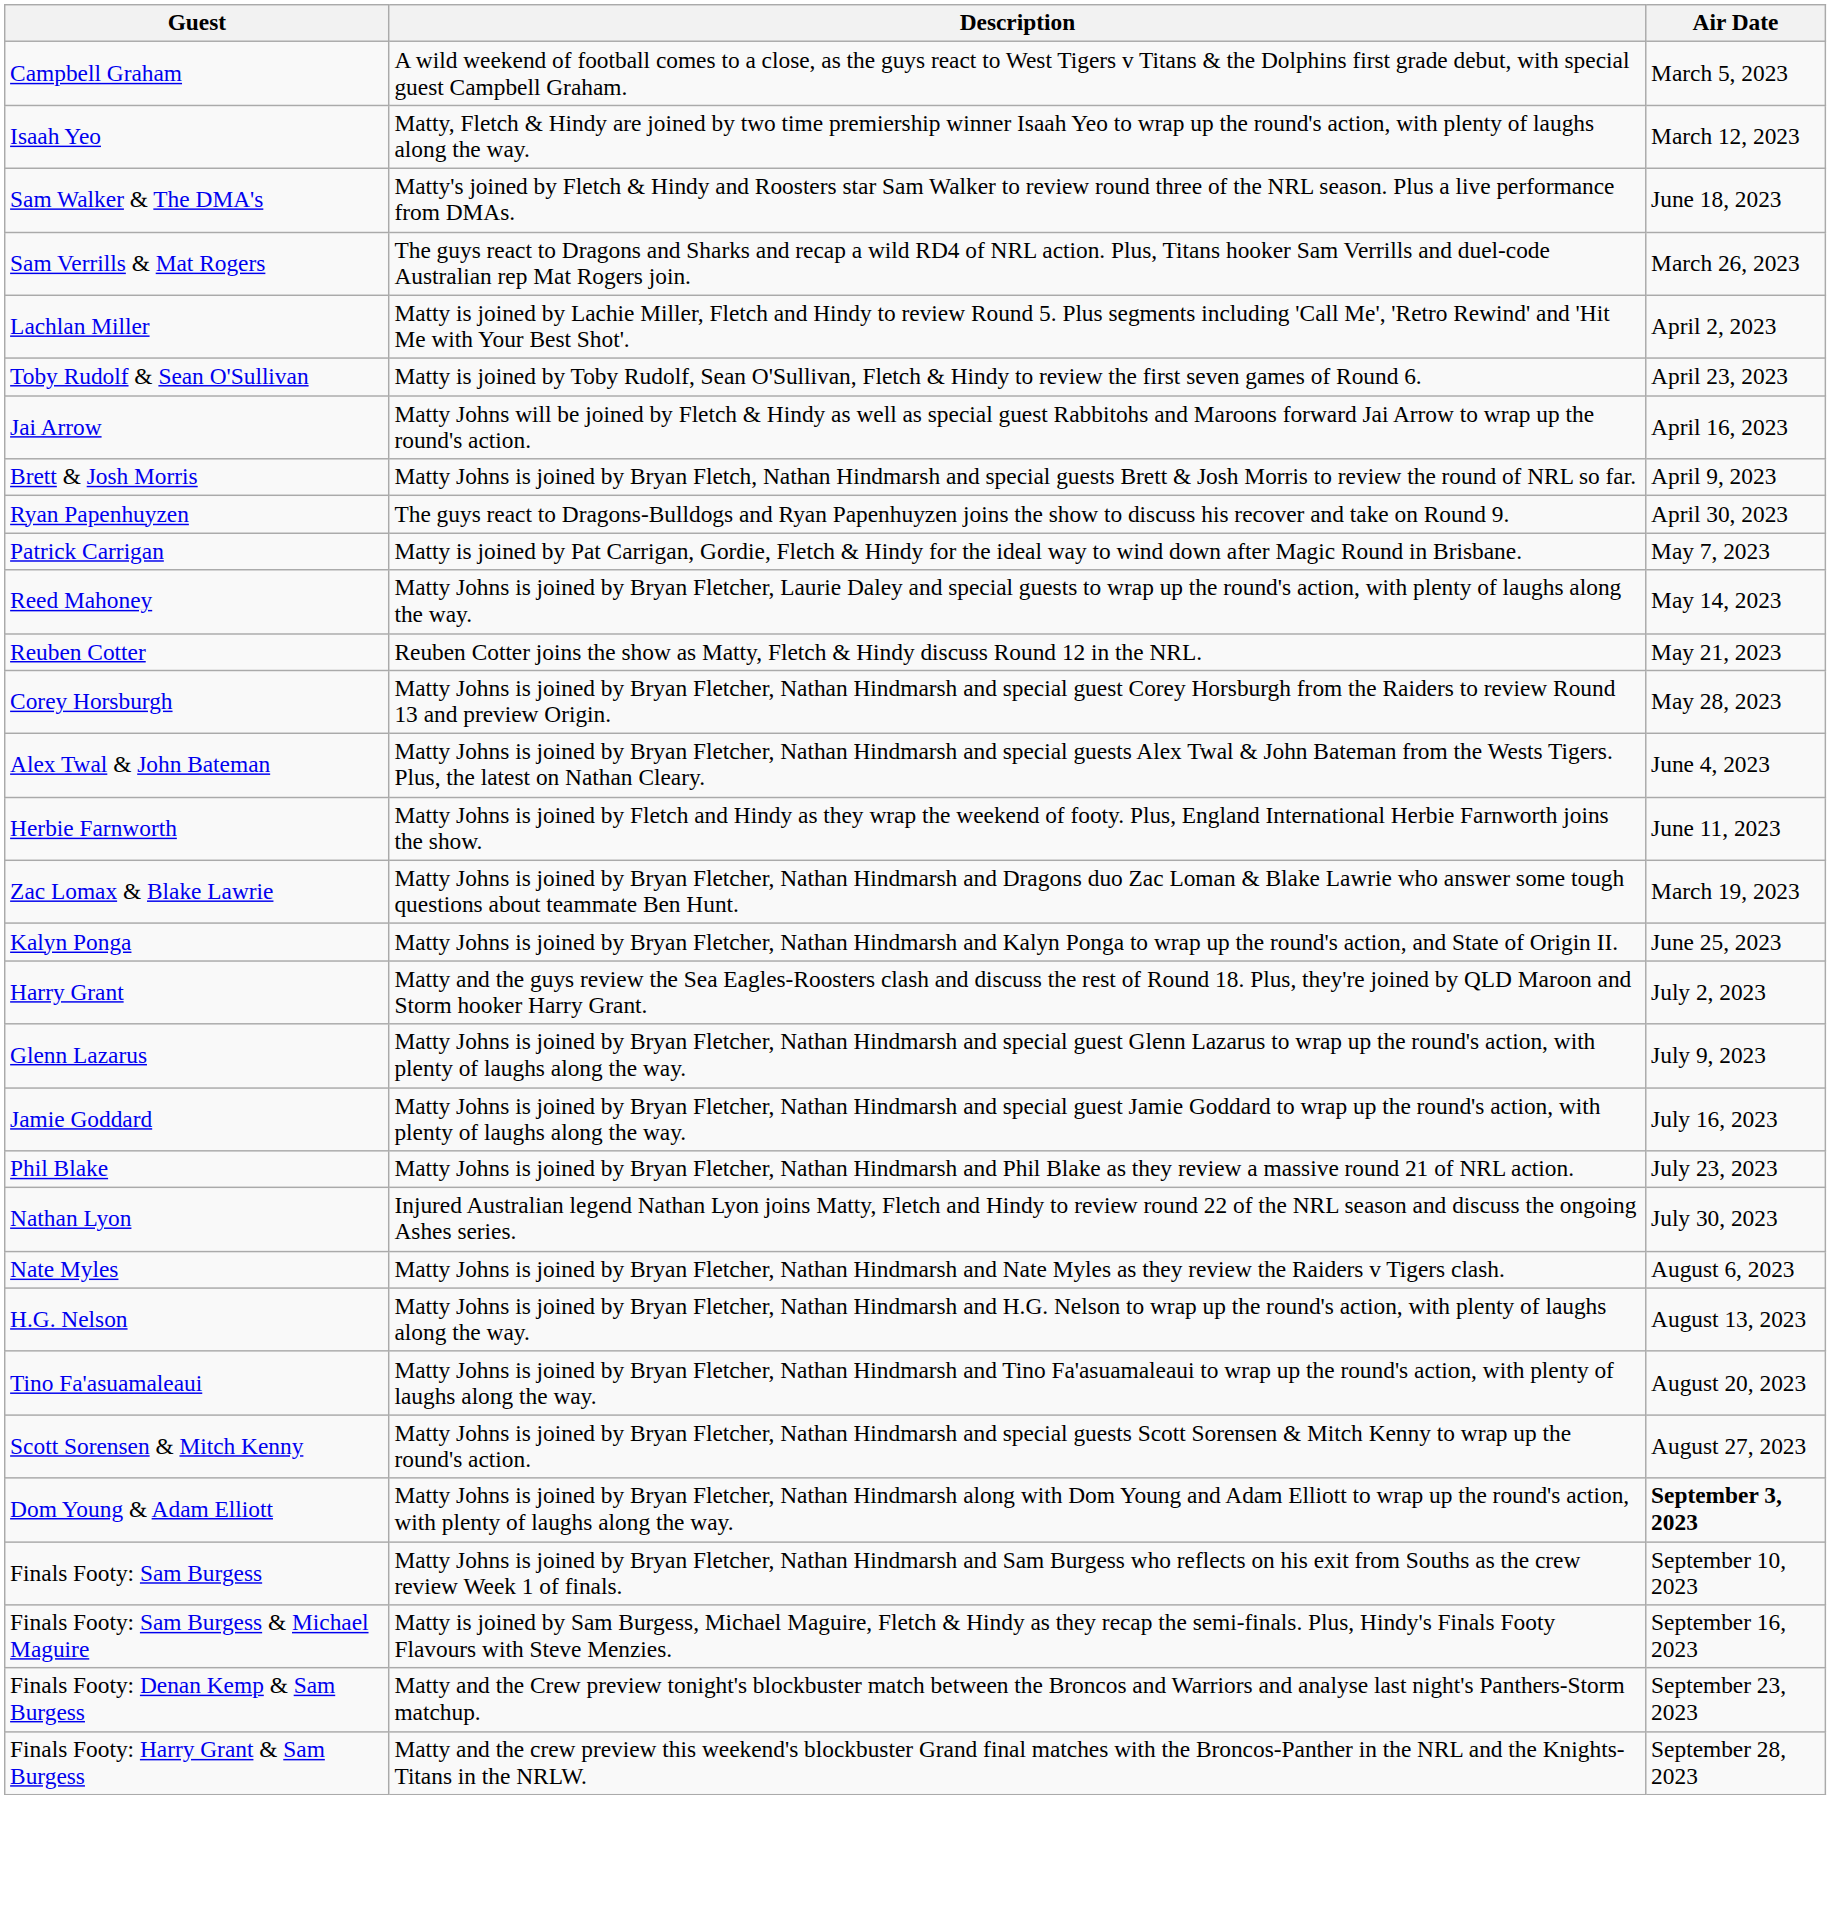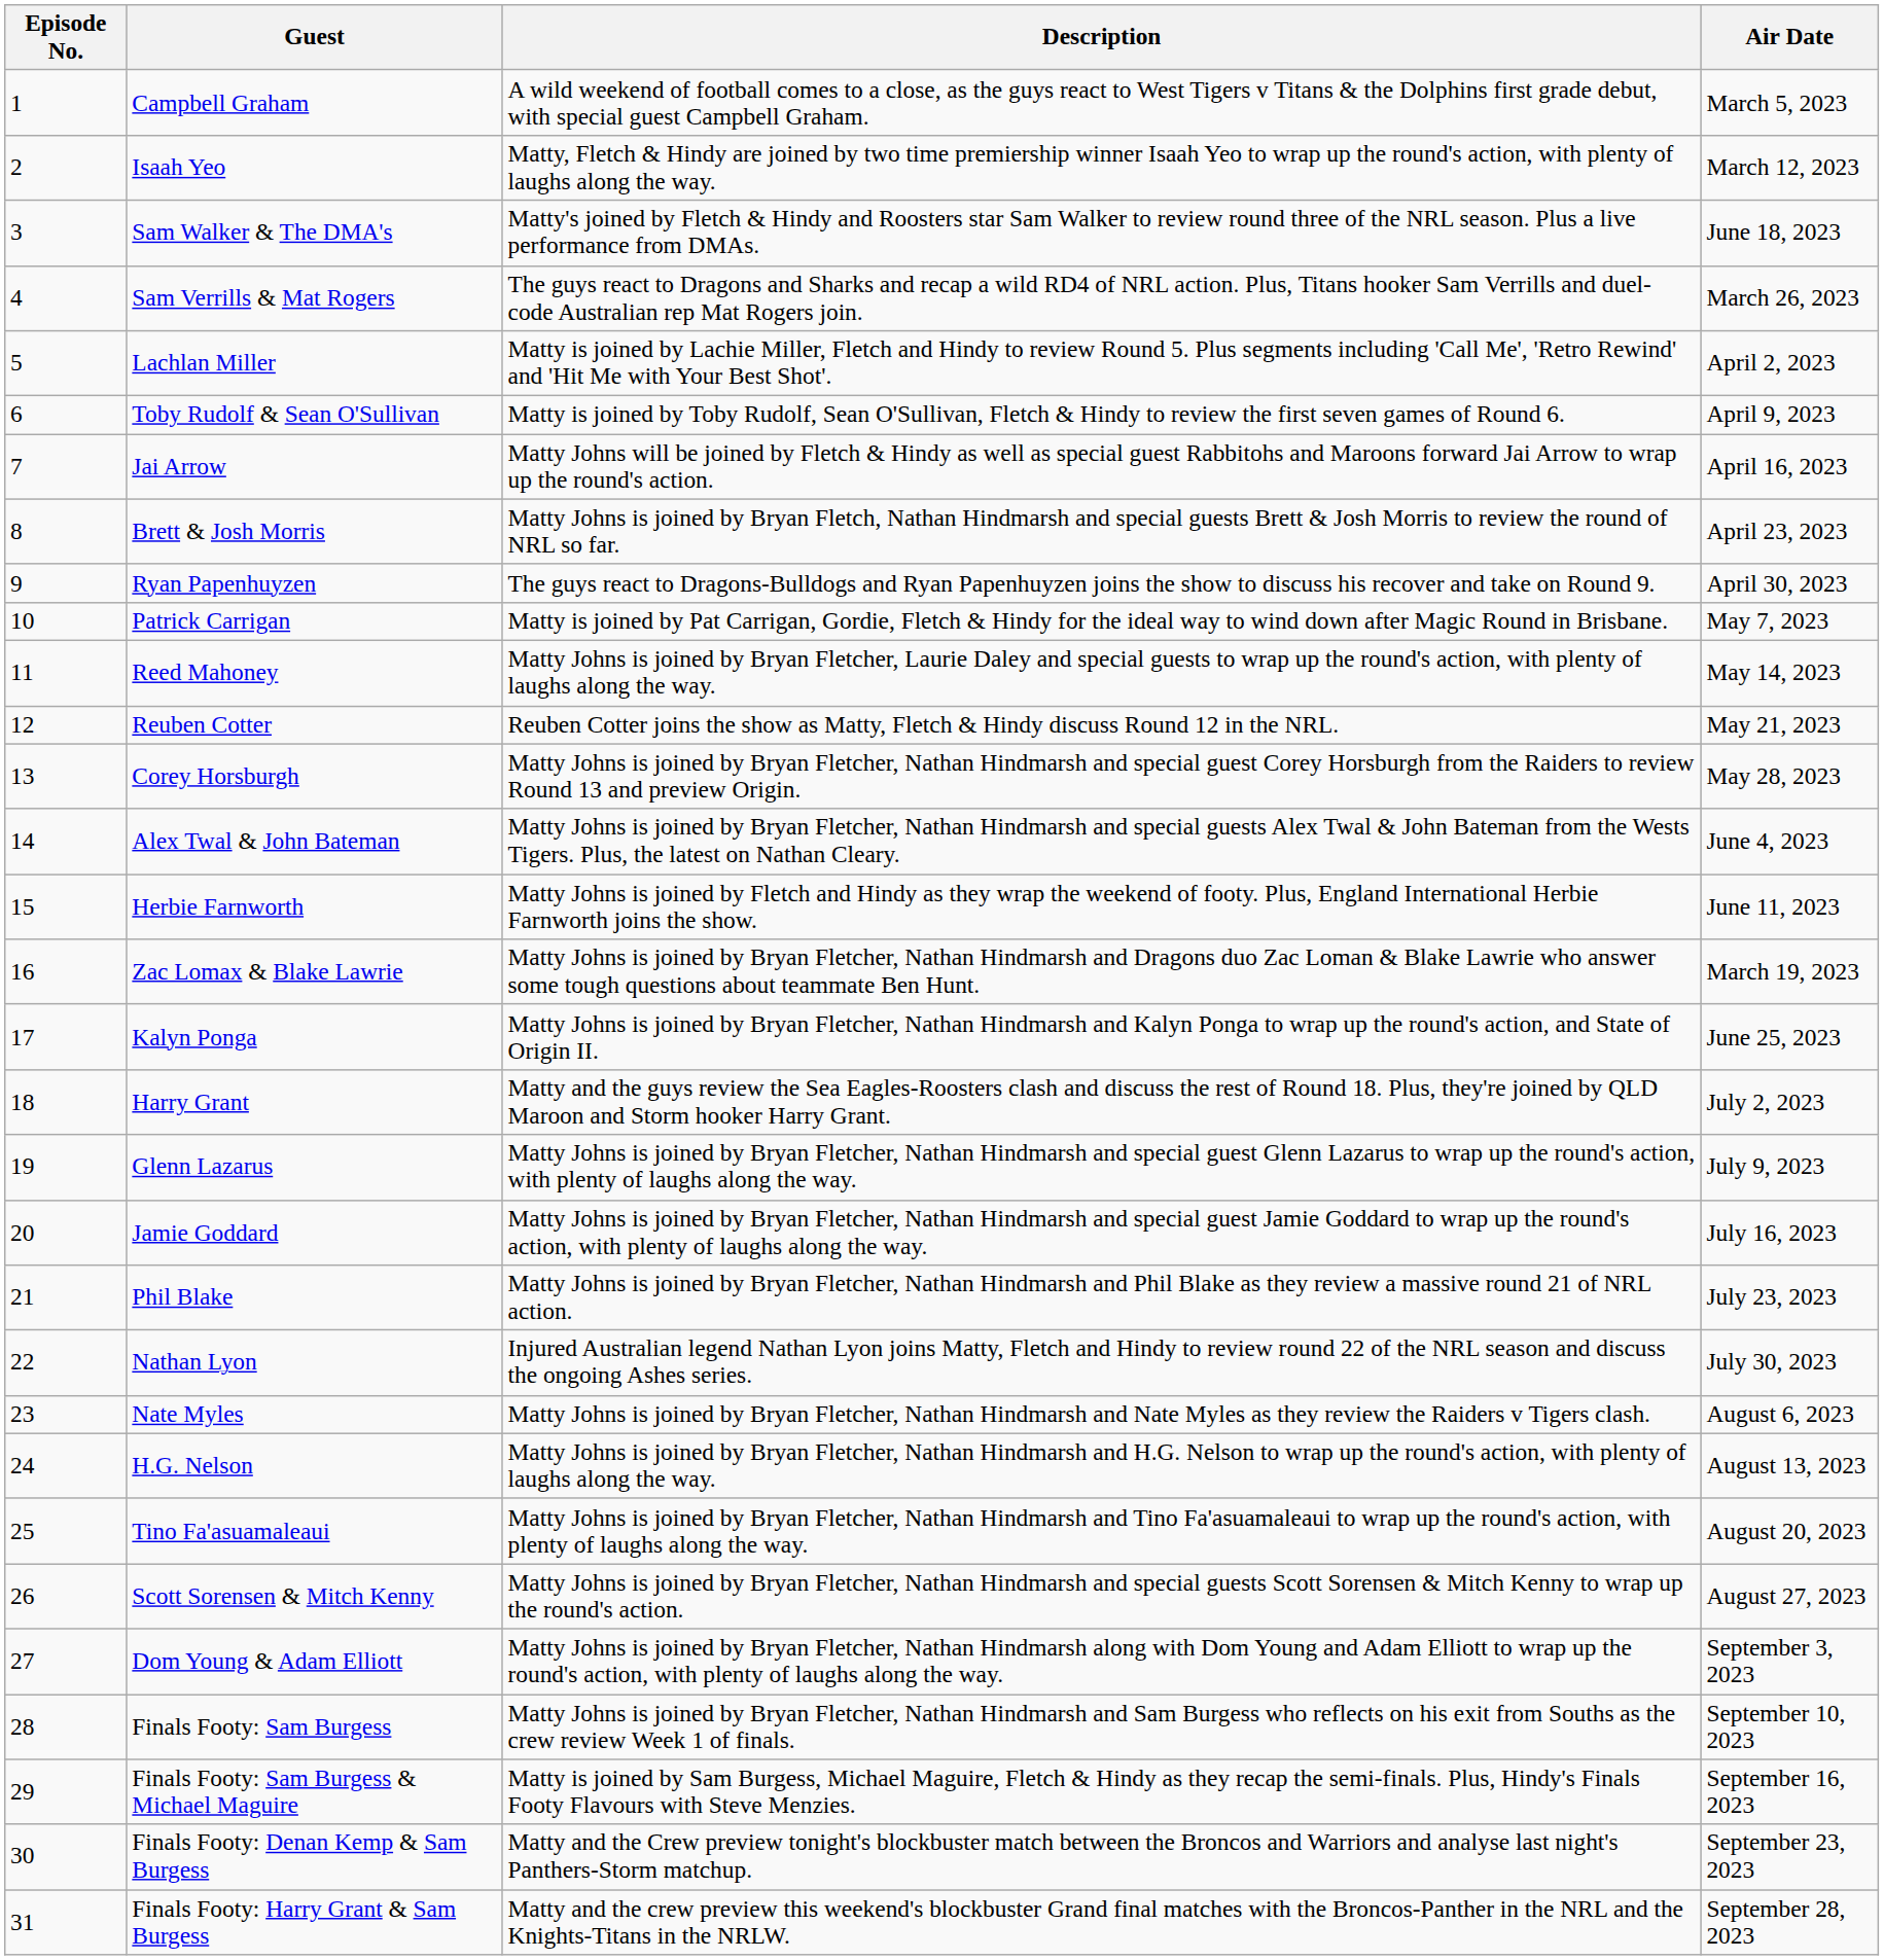 <table class="wikitable sortable">
 <tr>
+<th>Episode No.</th>
 <th>Guest</th>
 <th>Description</th>
 <th>Air Date</th>
 </tr>
 <tr>
+<td>1</td>
 <td><a href='#'>Campbell Graham</a></td>
 <td>A wild weekend of football comes to a close, as the guys react to West Tigers v Titans & the Dolphins first grade debut, with special guest Campbell Graham.</td>
 <td>March 5, 2023</td>
 </tr>
 <tr>
+<td>2</td>
 <td><a href='#'>Isaah Yeo</a></td>
 <td>Matty, Fletch & Hindy are joined by two time premiership winner Isaah Yeo to wrap up the round's action, with plenty of laughs along the way.</td>
 <td>March 12, 2023</td>
 </tr>
 <tr>
+<td>3</td>
 <td><a href='#'>Sam Walker</a> & <a href='#'>The DMA's</a></td>
 <td>Matty's joined by Fletch & Hindy and Roosters star Sam Walker to review round three of the NRL season. Plus a live performance from DMAs.</td>
 <td>June 18, 2023</td>
 </tr>
 <tr>
+<td>4</td>
 <td><a href='#'>Sam Verrills</a> & <a href='#'>Mat Rogers</a></td>
 <td>The guys react to Dragons and Sharks and recap a wild RD4 of NRL action. Plus, Titans hooker Sam Verrills and duel-code Australian rep Mat Rogers join.</td>
 <td>March 26, 2023</td>
 </tr>
 <tr>
+<td>5</td>
 <td><a href='#'>Lachlan Miller</a></td>
 <td>Matty is joined by Lachie Miller, Fletch and Hindy to review Round 5. Plus segments including 'Call Me', 'Retro Rewind' and 'Hit Me with Your Best Shot'.</td>
 <td>April 2, 2023</td>
 </tr>
 <tr>
+<td>6</td>
 <td><a href='#'>Toby Rudolf</a> & <a href='#'>Sean O'Sullivan</a></td>
 <td>Matty is joined by Toby Rudolf, Sean O'Sullivan, Fletch & Hindy to review the first seven games of Round 6.</td>
-<td>April 23, 2023</td>
+<td>April 9, 2023</td>
 </tr>
 <tr>
+<td>7</td>
 <td><a href='#'>Jai Arrow</a></td>
 <td>Matty Johns will be joined by Fletch & Hindy as well as special guest Rabbitohs and Maroons forward Jai Arrow to wrap up the round's action.</td>
 <td>April 16, 2023</td>
 </tr>
 <tr>
+<td>8</td>
 <td><a href='#'>Brett</a> & <a href='#'>Josh Morris</a></td>
 <td>Matty Johns is joined by Bryan Fletch, Nathan Hindmarsh and special guests Brett & Josh Morris to review the round of NRL so far.</td>
-<td>April 9, 2023</td>
+<td>April 23, 2023</td>
 </tr>
 <tr>
+<td>9</td>
 <td><a href='#'>Ryan Papenhuyzen</a></td>
 <td>The guys react to Dragons-Bulldogs and Ryan Papenhuyzen joins the show to discuss his recover and take on Round 9.</td>
 <td>April 30, 2023</td>
 </tr>
 <tr>
+<td>10</td>
 <td><a href='#'>Patrick Carrigan</a></td>
 <td>Matty is joined by Pat Carrigan, Gordie, Fletch & Hindy for the ideal way to wind down after Magic Round in Brisbane.</td>
 <td>May 7, 2023</td>
 </tr>
 <tr>
+<td>11</td>
 <td><a href='#'>Reed Mahoney</a></td>
 <td>Matty Johns is joined by Bryan Fletcher, Laurie Daley and special guests to wrap up the round's action, with plenty of laughs along the way.</td>
 <td>May 14, 2023</td>
 </tr>
 <tr>
+<td>12</td>
 <td><a href='#'>Reuben Cotter</a></td>
 <td>Reuben Cotter joins the show as Matty, Fletch & Hindy discuss Round 12 in the NRL.</td>
 <td>May 21, 2023</td>
 </tr>
 <tr>
+<td>13</td>
 <td><a href='#'>Corey Horsburgh</a></td>
 <td>Matty Johns is joined by Bryan Fletcher, Nathan Hindmarsh and special guest Corey Horsburgh from the Raiders to review Round 13 and preview Origin.</td>
 <td>May 28, 2023</td>
 </tr>
 <tr>
+<td>14</td>
 <td><a href='#'>Alex Twal</a> & <a href='#'>John Bateman</a></td>
 <td>Matty Johns is joined by Bryan Fletcher, Nathan Hindmarsh and special guests Alex Twal & John Bateman from the Wests Tigers. Plus, the latest on Nathan Cleary.</td>
 <td>June 4, 2023</td>
 </tr>
 <tr>
+<td>15</td>
 <td><a href='#'>Herbie Farnworth</a></td>
 <td>Matty Johns is joined by Fletch and Hindy as they wrap the weekend of footy. Plus, England International Herbie Farnworth joins the show.</td>
 <td>June 11, 2023</td>
 </tr>
 <tr>
+<td>16</td>
 <td><a href='#'>Zac Lomax</a> & <a href='#'>Blake Lawrie</a></td>
 <td>Matty Johns is joined by Bryan Fletcher, Nathan Hindmarsh and Dragons duo Zac Loman & Blake Lawrie who answer some tough questions about teammate Ben Hunt.</td>
 <td>March 19, 2023</td>
 </tr>
 <tr>
+<td>17</td>
 <td><a href='#'>Kalyn Ponga</a></td>
 <td>Matty Johns is joined by Bryan Fletcher, Nathan Hindmarsh and Kalyn Ponga to wrap up the round's action, and State of Origin II.</td>
 <td>June 25, 2023</td>
 </tr>
 <tr>
+<td>18</td>
 <td><a href='#'>Harry Grant</a></td>
 <td>Matty and the guys review the Sea Eagles-Roosters clash and discuss the rest of Round 18. Plus, they're joined by QLD Maroon and Storm hooker Harry Grant.</td>
 <td>July 2, 2023</td>
 </tr>
 <tr>
+<td>19</td>
 <td><a href='#'>Glenn Lazarus</a></td>
 <td>Matty Johns is joined by Bryan Fletcher, Nathan Hindmarsh and special guest Glenn Lazarus to wrap up the round's action, with plenty of laughs along the way.</td>
 <td>July 9, 2023</td>
 </tr>
 <tr>
+<td>20</td>
 <td><a href='#'>Jamie Goddard</a></td>
 <td>Matty Johns is joined by Bryan Fletcher, Nathan Hindmarsh and special guest Jamie Goddard to wrap up the round's action, with plenty of laughs along the way.</td>
 <td>July 16, 2023</td>
 </tr>
 <tr>
+<td>21</td>
 <td><a href='#'>Phil Blake</a></td>
 <td>Matty Johns is joined by Bryan Fletcher, Nathan Hindmarsh and Phil Blake as they review a massive round 21 of NRL action.</td>
 <td>July 23, 2023</td>
 </tr>
 <tr>
+<td>22</td>
 <td><a href='#'>Nathan Lyon</a></td>
 <td>Injured Australian legend Nathan Lyon joins Matty, Fletch and Hindy to review round 22 of the NRL season and discuss the ongoing Ashes series.</td>
 <td>July 30, 2023</td>
 </tr>
 <tr>
+<td>23</td>
 <td><a href='#'>Nate Myles</a></td>
 <td>Matty Johns is joined by Bryan Fletcher, Nathan Hindmarsh and Nate Myles as they review the Raiders v Tigers clash.</td>
 <td>August 6, 2023</td>
 </tr>
 <tr>
+<td>24</td>
 <td><a href='#'>H.G. Nelson</a></td>
 <td>Matty Johns is joined by Bryan Fletcher, Nathan Hindmarsh and H.G. Nelson to wrap up the round's action, with plenty of laughs along the way.</td>
 <td>August 13, 2023</td>
 </tr>
 <tr>
+<td>25</td>
 <td><a href='#'>Tino Fa'asuamaleaui</a></td>
 <td>Matty Johns is joined by Bryan Fletcher, Nathan Hindmarsh and Tino Fa'asuamaleaui to wrap up the round's action, with plenty of laughs along the way.</td>
 <td>August 20, 2023</td>
 </tr>
 <tr>
+<td>26</td>
 <td><a href='#'>Scott Sorensen</a> & <a href='#'>Mitch Kenny</a></td>
 <td>Matty Johns is joined by Bryan Fletcher, Nathan Hindmarsh and special guests Scott Sorensen & Mitch Kenny to wrap up the round's action.</td>
 <td>August 27, 2023</td>
 </tr>
 <tr>
+<td>27</td>
 <td><a href='#'>Dom Young</a> & <a href='#'>Adam Elliott</a></td>
 <td>Matty Johns is joined by Bryan Fletcher, Nathan Hindmarsh along with Dom Young and Adam Elliott to wrap up the round's action, with plenty of laughs along the way.</td>
-<td><strong>September 3, 2023</strong></td>
+<td>September 3, 2023</td>
 </tr>
 <tr>
+<td>28</td>
 <td>Finals Footy: <a href='#'>Sam Burgess</a></td>
 <td>Matty Johns is joined by Bryan Fletcher, Nathan Hindmarsh and Sam Burgess who reflects on his exit from Souths as the crew review Week 1 of finals.</td>
 <td>September 10, 2023</td>
 </tr>
 <tr>
+<td>29</td>
 <td>Finals Footy: <a href='#'>Sam Burgess</a> & <a href='#'>Michael Maguire</a></td>
 <td>Matty is joined by Sam Burgess, Michael Maguire, Fletch & Hindy as they recap the semi-finals. Plus, Hindy's Finals Footy Flavours with Steve Menzies.</td>
 <td>September 16, 2023</td>
 </tr>
 <tr>
+<td>30</td>
 <td>Finals Footy: <a href='#'>Denan Kemp</a> & <a href='#'>Sam Burgess</a></td>
 <td>Matty and the Crew preview tonight's blockbuster match between the Broncos and Warriors and analyse last night's Panthers-Storm matchup.</td>
 <td>September 23, 2023</td>
 </tr>
 <tr>
+<td>31</td>
 <td>Finals Footy: <a href='#'>Harry Grant</a> & <a href='#'>Sam Burgess</a></td>
 <td>Matty and the crew preview this weekend's blockbuster Grand final matches with the Broncos-Panther in the NRL and the Knights-Titans in the NRLW.</td>
 <td>September 28, 2023</td>
 </tr>
 </table>
